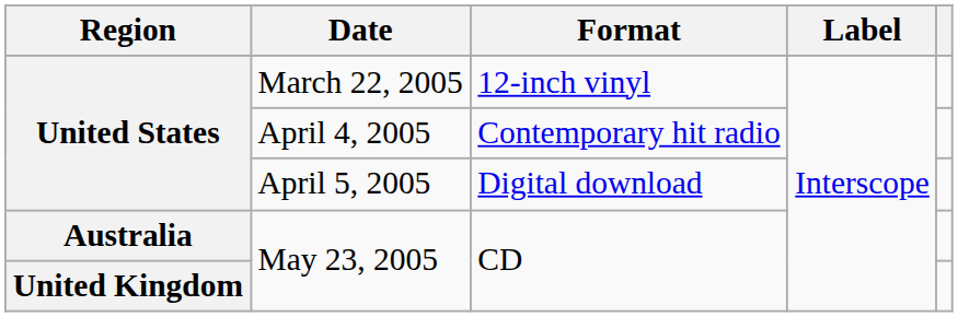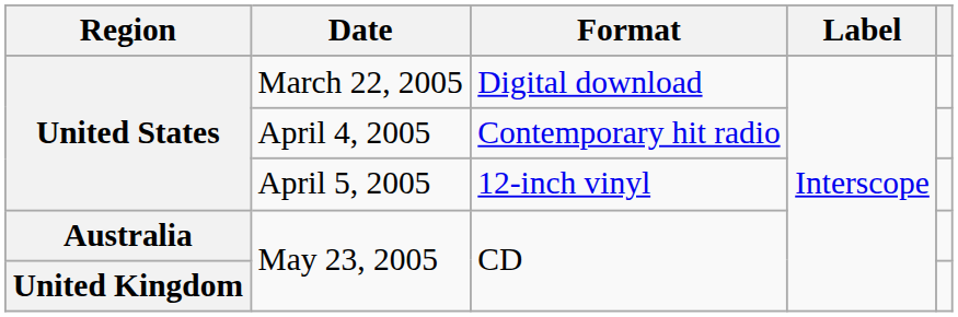 <table class="wikitable plainrowheaders">
 <tr>
 <th scope="col">Region</th>
 <th scope="col">Date</th>
 <th scope="col">Format</th>
 <th scope="col">Label</th>
 <th scope="col"></th>
 </tr>
 <tr>
 <th scope="row" rowspan="3">United States</th>
 <td>March 22, 2005</td>
-<td><a href='#'>12-inch vinyl</a></td>
+<td><a href='#'>Digital download</a></td>
 <td rowspan="5"><a href='#'>Interscope</a></td>
 <td></td>
 </tr>
 <tr>
 <td>April 4, 2005</td>
 <td><a href='#'>Contemporary hit radio</a></td>
 <td></td>
 </tr>
 <tr>
 <td>April 5, 2005</td>
-<td><a href='#'>Digital download</a></td>
+<td><a href='#'>12-inch vinyl</a></td>
 <td></td>
 </tr>
 <tr>
 <th scope="row">Australia</th>
 <td rowspan="2">May 23, 2005</td>
 <td rowspan="2">CD</td>
 <td></td>
 </tr>
 <tr>
 <th scope="row">United Kingdom</th>
 <td></td>
 </tr>
 </table>
